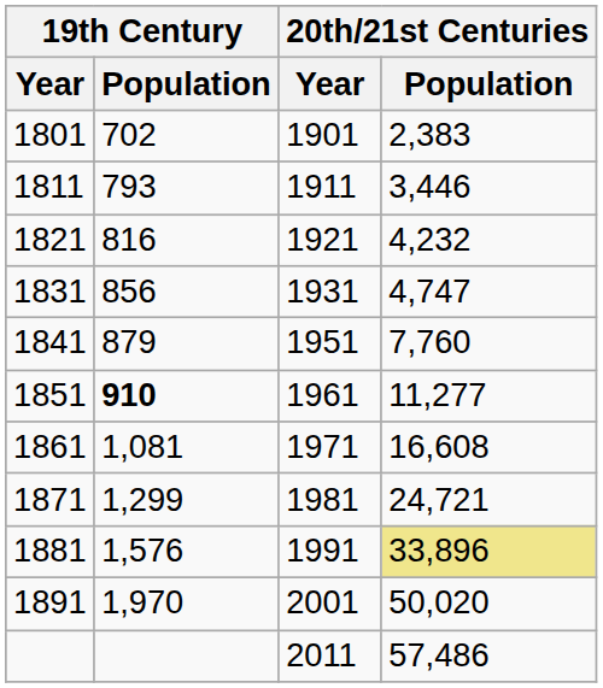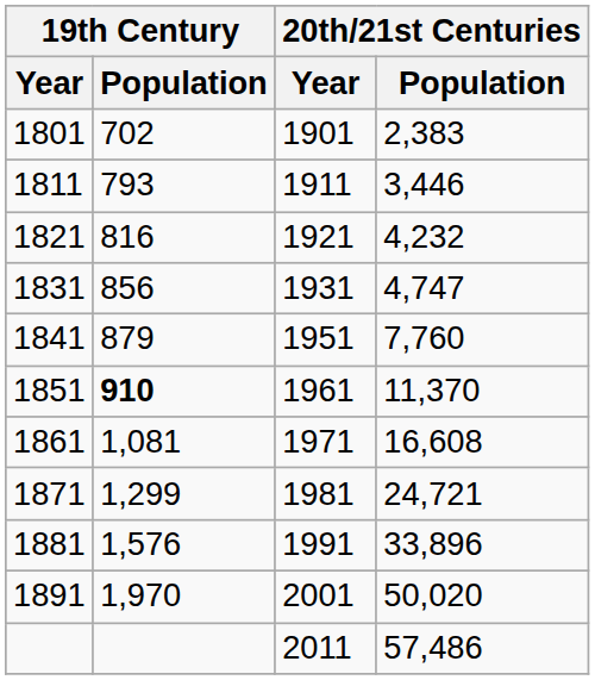 <table class="wikitable">
 <tr>
 <th colspan=2>19th Century</th>
 <th colspan=2>20th/21st Centuries</th>
 </tr>
 <tr>
 <th>Year</th>
 <th>Population</th>
 <th>Year</th>
 <th>Population</th>
 </tr>
 <tr>
 <td>1801</td>
 <td>702</td>
 <td>1901</td>
 <td>2,383</td>
 </tr>
 <tr>
 <td>1811</td>
 <td>793</td>
 <td>1911</td>
 <td>3,446</td>
 </tr>
 <tr>
 <td>1821</td>
 <td>816</td>
 <td>1921</td>
 <td>4,232</td>
 </tr>
 <tr>
 <td>1831</td>
 <td>856</td>
 <td>1931</td>
 <td>4,747</td>
 </tr>
 <tr>
 <td>1841</td>
 <td>879</td>
 <td>1951</td>
 <td>7,760</td>
 </tr>
 <tr>
 <td>1851</td>
 <td><strong>910</strong></td>
 <td>1961</td>
-<td>11,277</td>
+<td>11,370</td>
 </tr>
 <tr>
 <td>1861</td>
 <td>1,081</td>
 <td>1971</td>
 <td>16,608</td>
 </tr>
 <tr>
 <td>1871</td>
 <td>1,299</td>
 <td>1981</td>
 <td>24,721</td>
 </tr>
 <tr>
 <td>1881</td>
 <td>1,576</td>
 <td>1991</td>
-<td style="background: khaki;">33,896</td>
+<td>33,896</td>
 </tr>
 <tr>
 <td>1891</td>
 <td>1,970</td>
 <td>2001</td>
 <td>50,020</td>
 </tr>
 <tr>
 <td></td>
 <td></td>
 <td>2011</td>
 <td>57,486</td>
 </tr>
 </table>
